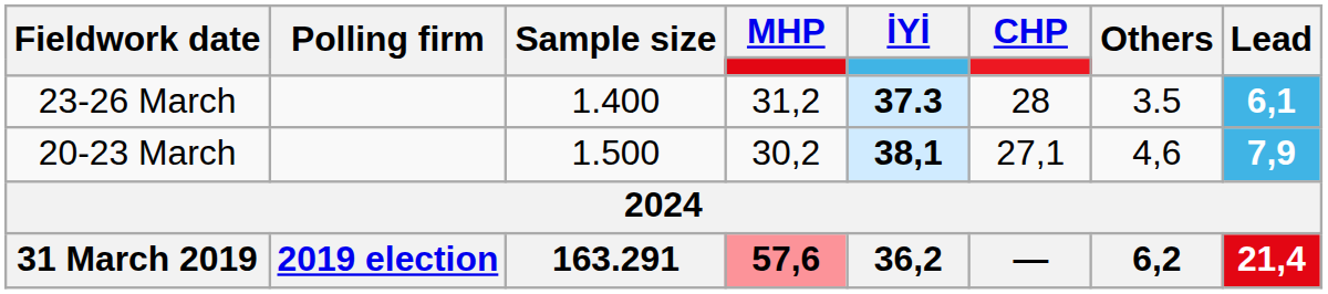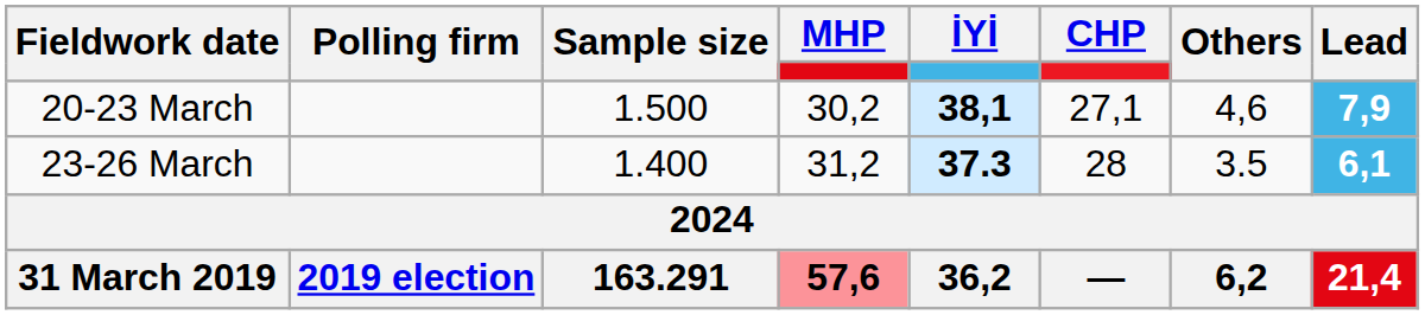 <table class="wikitable mw-collapsible" style="text-align:center; font-size:85%; line-height:14px;">
 <tr>
 <th rowspan="2">Fieldwork date</th>
 <th rowspan="2">Polling firm</th>
 <th rowspan="2">Sample size</th>
 <th style="width:3em;"><a href='#'>MHP</a></th>
 <th style="width:3em;"><a href='#'>İYİ</a></th>
 <th style="width:3em;"><a href='#'>CHP</a></th>
 <th rowspan="2">Others</th>
 <th rowspan="2">Lead</th>
 </tr>
 <tr>
 <th style="background:#E30613;"></th>
 <th style="background:#40B4E5;"></th>
 <th style="background:#ED1822;"></th>
 </tr>
 <tr>
+<td>20-23 March</td>
+<td></td>
+<td>1.500</td>
+<td>30,2</td>
+<td style="background:#D0EBFF"><strong>38,1</strong></td>
+<td>27,1</td>
+<td>4,6</td>
+<th style="background:#40B4E5; color:white;">7,9</th>
+</tr>
+<tr>
 <td>23-26 March</td>
 <td></td>
 <td>1.400</td>
 <td>31,2</td>
 <td style="background:#D0EBFF"><strong>37.3</strong></td>
 <td>28</td>
 <td>3.5</td>
 <th style="background:#40B4E5; color:white;">6,1</th>
-</tr>
-<tr>
-<td>20-23 March</td>
-<td></td>
-<td>1.500</td>
-<td>30,2</td>
-<td style="background:#D0EBFF"><strong>38,1</strong></td>
-<td>27,1</td>
-<td>4,6</td>
-<th style="background:#40B4E5; color:white;">7,9</th>
 </tr>
 <tr>
 <th colspan="8">2024</th>
 </tr>
 <tr>
 <th>31 March 2019</th>
 <th><a href='#'>2019 election</a></th>
 <th>163.291</th>
 <th style="background:#fc9399"><strong>57,6</strong></th>
 <th>36,2</th>
 <th>—</th>
 <th>6,2</th>
 <th style="background:#E30613; color:white;">21,4</th>
 </tr>
 </table>
